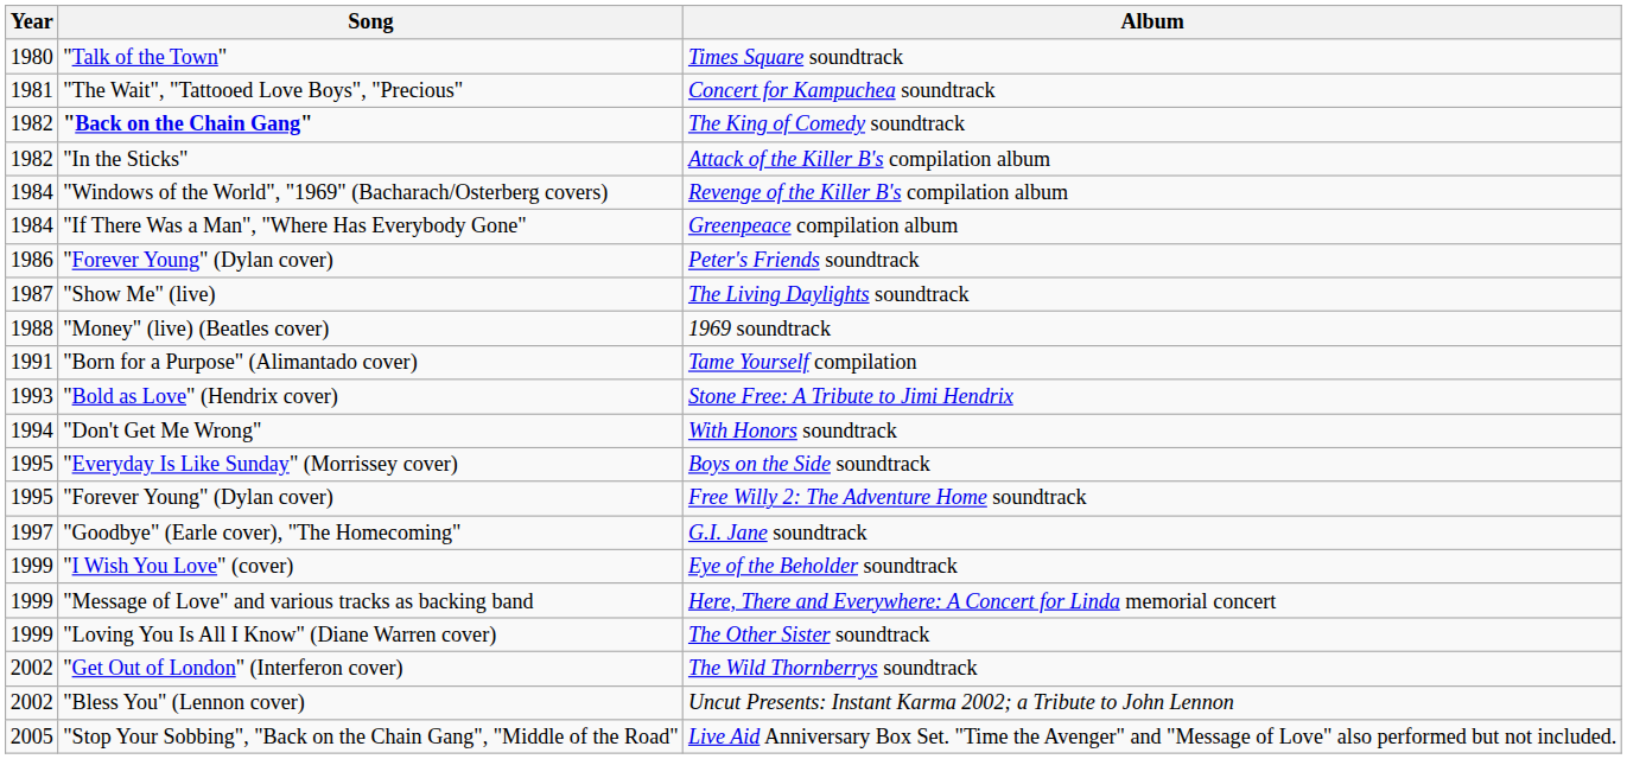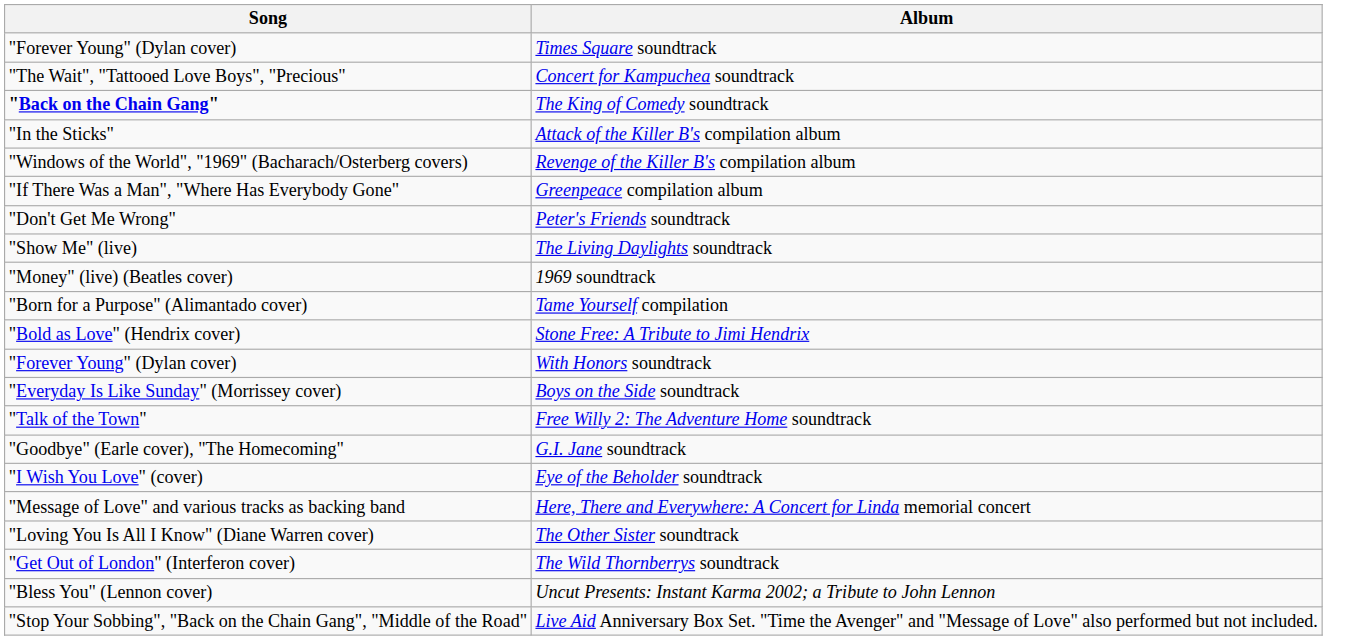 <table class="wikitable">
 <tr>
-<th>Year</th>
 <th>Song</th>
 <th>Album</th>
 </tr>
 <tr>
-<td>1980</td>
-<td>"<a href='#'>Talk of the Town</a>"</td>
+<td>"Forever Young" (Dylan cover)</td>
 <td><em><a href='#'>Times Square</a></em> soundtrack</td>
 </tr>
 <tr>
-<td>1981</td>
 <td>"The Wait", "Tattooed Love Boys", "Precious"</td>
 <td><em><a href='#'>Concert for Kampuchea</a></em> soundtrack</td>
 </tr>
 <tr>
-<td>1982</td>
 <td><strong>"<a href='#'>Back on the Chain Gang</a>"</strong></td>
 <td><em><a href='#'>The King of Comedy</a></em> soundtrack</td>
 </tr>
 <tr>
-<td>1982</td>
 <td>"In the Sticks"</td>
 <td><em><a href='#'>Attack of the Killer B's</a></em> compilation album</td>
 </tr>
 <tr>
-<td>1984</td>
 <td>"Windows of the World", "1969" (Bacharach/Osterberg covers)</td>
 <td><em><a href='#'>Revenge of the Killer B's</a></em> compilation album</td>
 </tr>
 <tr>
-<td>1984</td>
 <td>"If There Was a Man", "Where Has Everybody Gone"</td>
 <td><em><a href='#'>Greenpeace</a></em> compilation album</td>
 </tr>
 <tr>
-<td>1986</td>
-<td>"<a href='#'>Forever Young</a>" (Dylan cover)</td>
+<td>"Don't Get Me Wrong"</td>
 <td><em><a href='#'>Peter's Friends</a></em> soundtrack</td>
 </tr>
 <tr>
-<td>1987</td>
 <td>"Show Me" (live)</td>
 <td><em><a href='#'>The Living Daylights</a></em> soundtrack</td>
 </tr>
 <tr>
-<td>1988</td>
 <td>"Money" (live) (Beatles cover)</td>
 <td><em>1969</em> soundtrack</td>
 </tr>
 <tr>
-<td>1991</td>
 <td>"Born for a Purpose" (Alimantado cover)</td>
 <td><em><a href='#'>Tame Yourself</a></em> compilation</td>
 </tr>
 <tr>
-<td>1993</td>
 <td>"<a href='#'>Bold as Love</a>" (Hendrix cover)</td>
 <td><em><a href='#'>Stone Free: A Tribute to Jimi Hendrix</a></em></td>
 </tr>
 <tr>
-<td>1994</td>
-<td>"Don't Get Me Wrong"</td>
+<td>"<a href='#'>Forever Young</a>" (Dylan cover)</td>
 <td><em><a href='#'>With Honors</a></em> soundtrack</td>
 </tr>
 <tr>
-<td>1995</td>
 <td>"<a href='#'>Everyday Is Like Sunday</a>" (Morrissey cover)</td>
 <td><em><a href='#'>Boys on the Side</a></em> soundtrack</td>
 </tr>
 <tr>
-<td>1995</td>
-<td>"Forever Young" (Dylan cover)</td>
+<td>"<a href='#'>Talk of the Town</a>"</td>
 <td><em><a href='#'>Free Willy 2: The Adventure Home</a></em> soundtrack</td>
 </tr>
 <tr>
-<td>1997</td>
 <td>"Goodbye" (Earle cover), "The Homecoming"</td>
 <td><em><a href='#'>G.I. Jane</a></em> soundtrack</td>
 </tr>
 <tr>
-<td>1999</td>
 <td>"<a href='#'>I Wish You Love</a>" (cover)</td>
 <td><em><a href='#'>Eye of the Beholder</a></em> soundtrack</td>
 </tr>
 <tr>
-<td>1999</td>
 <td>"Message of Love" and various tracks as backing band</td>
 <td><em><a href='#'>Here, There and Everywhere: A Concert for Linda</a></em> memorial concert</td>
 </tr>
 <tr>
-<td>1999</td>
 <td>"Loving You Is All I Know" (Diane Warren cover)</td>
 <td><em><a href='#'>The Other Sister</a></em> soundtrack</td>
 </tr>
 <tr>
-<td>2002</td>
 <td>"<a href='#'>Get Out of London</a>" (Interferon cover)</td>
 <td><em><a href='#'>The Wild Thornberrys</a></em> soundtrack</td>
 </tr>
 <tr>
-<td>2002</td>
 <td>"Bless You" (Lennon cover)</td>
 <td><em>Uncut Presents: Instant Karma 2002; a Tribute to John Lennon</em></td>
 </tr>
 <tr>
-<td>2005</td>
 <td>"Stop Your Sobbing", "Back on the Chain Gang", "Middle of the Road"</td>
 <td><em><a href='#'>Live Aid</a></em> Anniversary Box Set. "Time the Avenger" and "Message of Love" also performed but not included.</td>
 </tr>
 </table>
